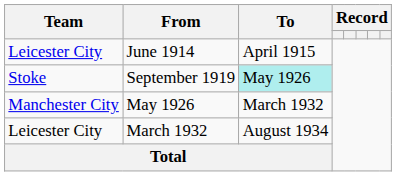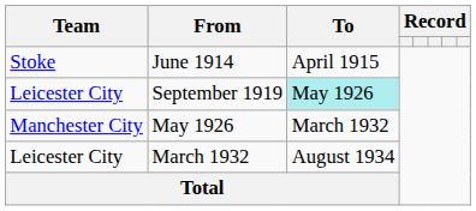 <table class=wikitable style="text-align: center">
 <tr>
 <th rowspan=2>Team</th>
 <th rowspan=2>From</th>
 <th rowspan=2>To</th>
 <th colspan=5>Record</th>
 </tr>
 <tr>
 <th></th>
 <th></th>
 <th></th>
 <th></th>
 <th></th>
 </tr>
 <tr>
-<td align=left><a href='#'>Leicester City</a></td>
+<td align=left><a href='#'>Stoke</a></td>
 <td align=left>June 1914</td>
 <td align=left>April 1915<br></td>
 </tr>
 <tr>
-<td align=left><a href='#'>Stoke</a></td>
+<td align=left><a href='#'>Leicester City</a></td>
 <td align=left>September 1919</td>
 <td align=left style="background: paleturquoise;">May 1926<br></td>
 </tr>
 <tr>
 <td align=left><a href='#'>Manchester City</a></td>
 <td align=left>May 1926</td>
 <td align=left>March 1932<br></td>
 </tr>
 <tr>
 <td align=left>Leicester City</td>
 <td align=left>March 1932</td>
 <td align=left>August 1934<br></td>
 </tr>
 <tr>
 <th colspan=3>Total<br></th>
 </tr>
 </table>
